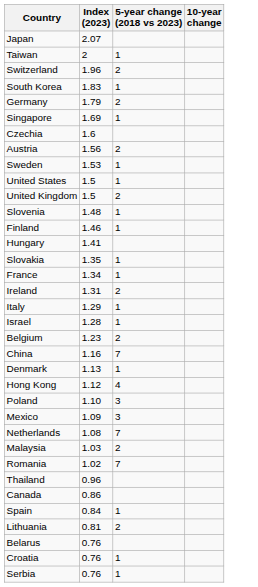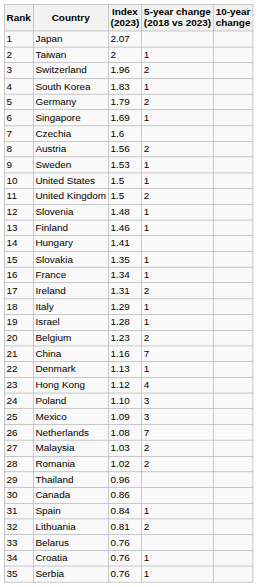 <table class="wikitable sortable" style="text-align:left">
 <tr>
+<th>Rank</th>
 <th>Country</th>
 <th>Index<br>(2023)</th>
 <th>5-year change<br>(2018 vs 2023)</th>
 <th>10-year<br>change</th>
 </tr>
 <tr>
+<td>1</td>
 <td>Japan</td>
 <td>2.07</td>
 <td></td>
 <td></td>
 </tr>
 <tr>
+<td>2</td>
 <td>Taiwan</td>
 <td>2</td>
 <td> 1</td>
 <td></td>
 </tr>
 <tr>
+<td>3</td>
 <td>Switzerland</td>
 <td>1.96</td>
 <td> 2</td>
 <td></td>
 </tr>
 <tr>
+<td>4</td>
 <td>South Korea</td>
 <td>1.83</td>
 <td> 1</td>
 <td></td>
 </tr>
 <tr>
+<td>5</td>
 <td>Germany</td>
 <td>1.79</td>
 <td> 2</td>
 <td></td>
 </tr>
 <tr>
+<td>6</td>
 <td>Singapore</td>
 <td>1.69</td>
 <td> 1</td>
 <td></td>
 </tr>
 <tr>
+<td>7</td>
 <td>Czechia</td>
 <td>1.6</td>
 <td></td>
 <td></td>
 </tr>
 <tr>
+<td>8</td>
 <td>Austria</td>
 <td>1.56</td>
 <td> 2</td>
 <td></td>
 </tr>
 <tr>
+<td>9</td>
 <td>Sweden</td>
 <td>1.53</td>
 <td> 1</td>
 <td></td>
 </tr>
 <tr>
+<td>10</td>
 <td>United States</td>
 <td>1.5</td>
 <td> 1</td>
 <td></td>
 </tr>
 <tr>
+<td>11</td>
 <td>United Kingdom</td>
 <td>1.5</td>
 <td> 2</td>
 <td></td>
 </tr>
 <tr>
+<td>12</td>
 <td>Slovenia</td>
 <td>1.48</td>
 <td> 1</td>
 <td></td>
 </tr>
 <tr>
+<td>13</td>
 <td>Finland</td>
 <td>1.46</td>
 <td> 1</td>
 <td></td>
 </tr>
 <tr>
+<td>14</td>
 <td>Hungary</td>
 <td>1.41</td>
 <td></td>
 <td></td>
 </tr>
 <tr>
+<td>15</td>
 <td>Slovakia</td>
 <td>1.35</td>
 <td> 1</td>
 <td></td>
 </tr>
 <tr>
+<td>16</td>
 <td>France</td>
 <td>1.34</td>
 <td> 1</td>
 <td></td>
 </tr>
 <tr>
+<td>17</td>
 <td>Ireland</td>
 <td>1.31</td>
 <td> 2</td>
 <td></td>
 </tr>
 <tr>
+<td>18</td>
 <td>Italy</td>
 <td>1.29</td>
 <td> 1</td>
 <td></td>
 </tr>
 <tr>
+<td>19</td>
 <td>Israel</td>
 <td>1.28</td>
 <td> 1</td>
 <td></td>
 </tr>
 <tr>
+<td>20</td>
 <td>Belgium</td>
 <td>1.23</td>
 <td> 2</td>
 <td></td>
 </tr>
 <tr>
+<td>21</td>
 <td>China</td>
 <td>1.16</td>
 <td> 7</td>
 <td></td>
 </tr>
 <tr>
+<td>22</td>
 <td>Denmark</td>
 <td>1.13</td>
 <td> 1</td>
 <td></td>
 </tr>
 <tr>
+<td>23</td>
 <td>Hong Kong</td>
 <td>1.12</td>
 <td> 4</td>
 <td></td>
 </tr>
 <tr>
+<td>24</td>
 <td>Poland</td>
 <td>1.10</td>
 <td> 3</td>
 <td></td>
 </tr>
 <tr>
+<td>25</td>
 <td>Mexico</td>
 <td>1.09</td>
 <td> 3</td>
 <td></td>
 </tr>
 <tr>
+<td>26</td>
 <td>Netherlands</td>
 <td>1.08</td>
 <td> 7</td>
 <td></td>
 </tr>
 <tr>
+<td>27</td>
 <td>Malaysia</td>
 <td>1.03</td>
 <td> 2</td>
 <td></td>
 </tr>
 <tr>
+<td>28</td>
 <td>Romania</td>
 <td>1.02</td>
-<td> 7</td>
+<td> 2</td>
 <td></td>
 </tr>
 <tr>
+<td>29</td>
 <td>Thailand</td>
 <td>0.96</td>
 <td></td>
 <td></td>
 </tr>
 <tr>
+<td>30</td>
 <td>Canada</td>
 <td>0.86</td>
 <td></td>
 <td></td>
 </tr>
 <tr>
+<td>31</td>
 <td>Spain</td>
 <td>0.84</td>
 <td> 1</td>
 <td></td>
 </tr>
 <tr>
+<td>32</td>
 <td>Lithuania</td>
 <td>0.81</td>
 <td> 2</td>
 <td></td>
 </tr>
 <tr>
+<td>33</td>
 <td>Belarus</td>
 <td>0.76</td>
 <td></td>
 <td></td>
 </tr>
 <tr>
+<td>34</td>
 <td>Croatia</td>
 <td>0.76</td>
 <td> 1</td>
 <td></td>
 </tr>
 <tr>
+<td>35</td>
 <td>Serbia</td>
 <td>0.76</td>
 <td> 1</td>
 <td></td>
 </tr>
 </table>
